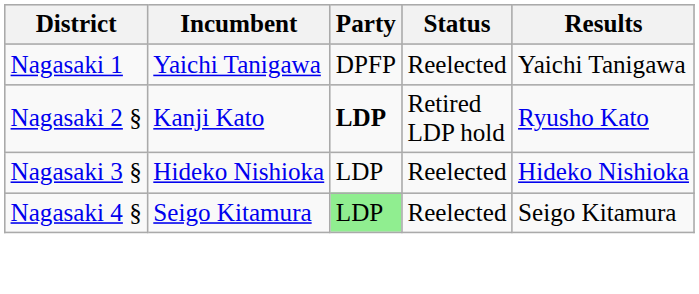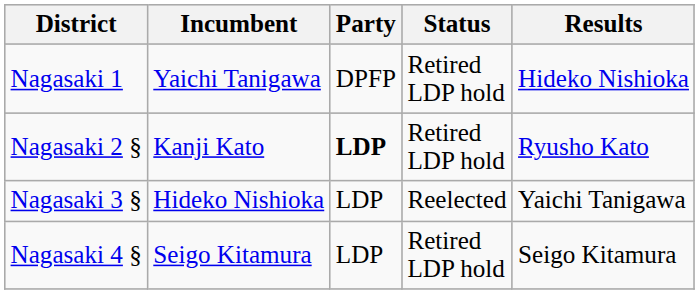 <table class="wikitable">
 <tr>
 <th>District</th>
 <th>Incumbent</th>
 <th>Party</th>
 <th>Status</th>
 <th>Results</th>
 </tr>
 <tr>
 <td><a href='#'>Nagasaki 1</a></td>
 <td><a href='#'>Yaichi Tanigawa</a></td>
 <td>DPFP</td>
-<td>Reelected</td>
-<td>Yaichi Tanigawa</td>
+<td>Retired<br>LDP hold</td>
+<td><a href='#'>Hideko Nishioka</a></td>
 </tr>
 <tr>
 <td><a href='#'>Nagasaki 2</a> §</td>
 <td><a href='#'>Kanji Kato</a></td>
 <td><strong>LDP</strong></td>
 <td>Retired<br>LDP hold</td>
 <td><a href='#'>Ryusho Kato</a></td>
 </tr>
 <tr>
 <td><a href='#'>Nagasaki 3</a> §</td>
 <td><a href='#'>Hideko Nishioka</a></td>
 <td>LDP</td>
 <td>Reelected</td>
-<td><a href='#'>Hideko Nishioka</a></td>
+<td>Yaichi Tanigawa</td>
 </tr>
 <tr>
 <td><a href='#'>Nagasaki 4</a> §</td>
 <td><a href='#'>Seigo Kitamura</a></td>
-<td style="background: lightgreen;">LDP</td>
-<td>Reelected</td>
+<td>LDP</td>
+<td>Retired<br>LDP hold</td>
 <td>Seigo Kitamura</td>
 </tr>
 </table>
